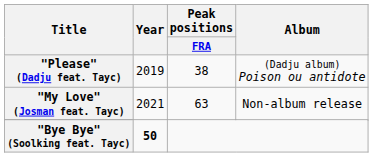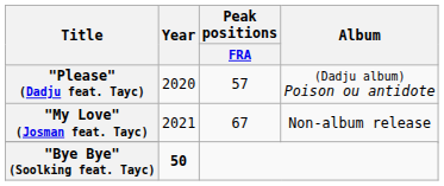 <table class="wikitable plainrowheaders" style="text-align:center">
 <tr>
 <th scope="col" rowspan="2">Title</th>
 <th scope="col" rowspan="2">Year</th>
 <th scope="col" colspan="1">Peak positions</th>
 <th scope="col" rowspan="2">Album</th>
 </tr>
 <tr>
 <th scope="col" style="width:3em;font-size:90%;"><a href='#'>FRA</a><br></th>
 </tr>
 <tr>
 <th scope="row">"Please"<br><small>(<a href='#'>Dadju</a> feat. Tayc)</small></th>
-<td>2019</td>
-<td>38</td>
+<td>2020</td>
+<td>57</td>
 <td><small>(Dadju album)</small><br> <em>Poison ou antidote</em></td>
 </tr>
 <tr>
 <th scope="row">"My Love"<br><small>(<a href='#'>Josman</a> feat. Tayc)</small></th>
 <td rowspan=2>2021</td>
-<td>63</td>
+<td>67</td>
 <td rowspan=2>Non-album release</td>
 </tr>
 <tr>
 </tr>
 <tr>
 <th scope="row">"Bye Bye"<br><small>(Soolking feat. Tayc)</small></th>
 <td><strong>50</strong></td>
 </tr>
 </table>
